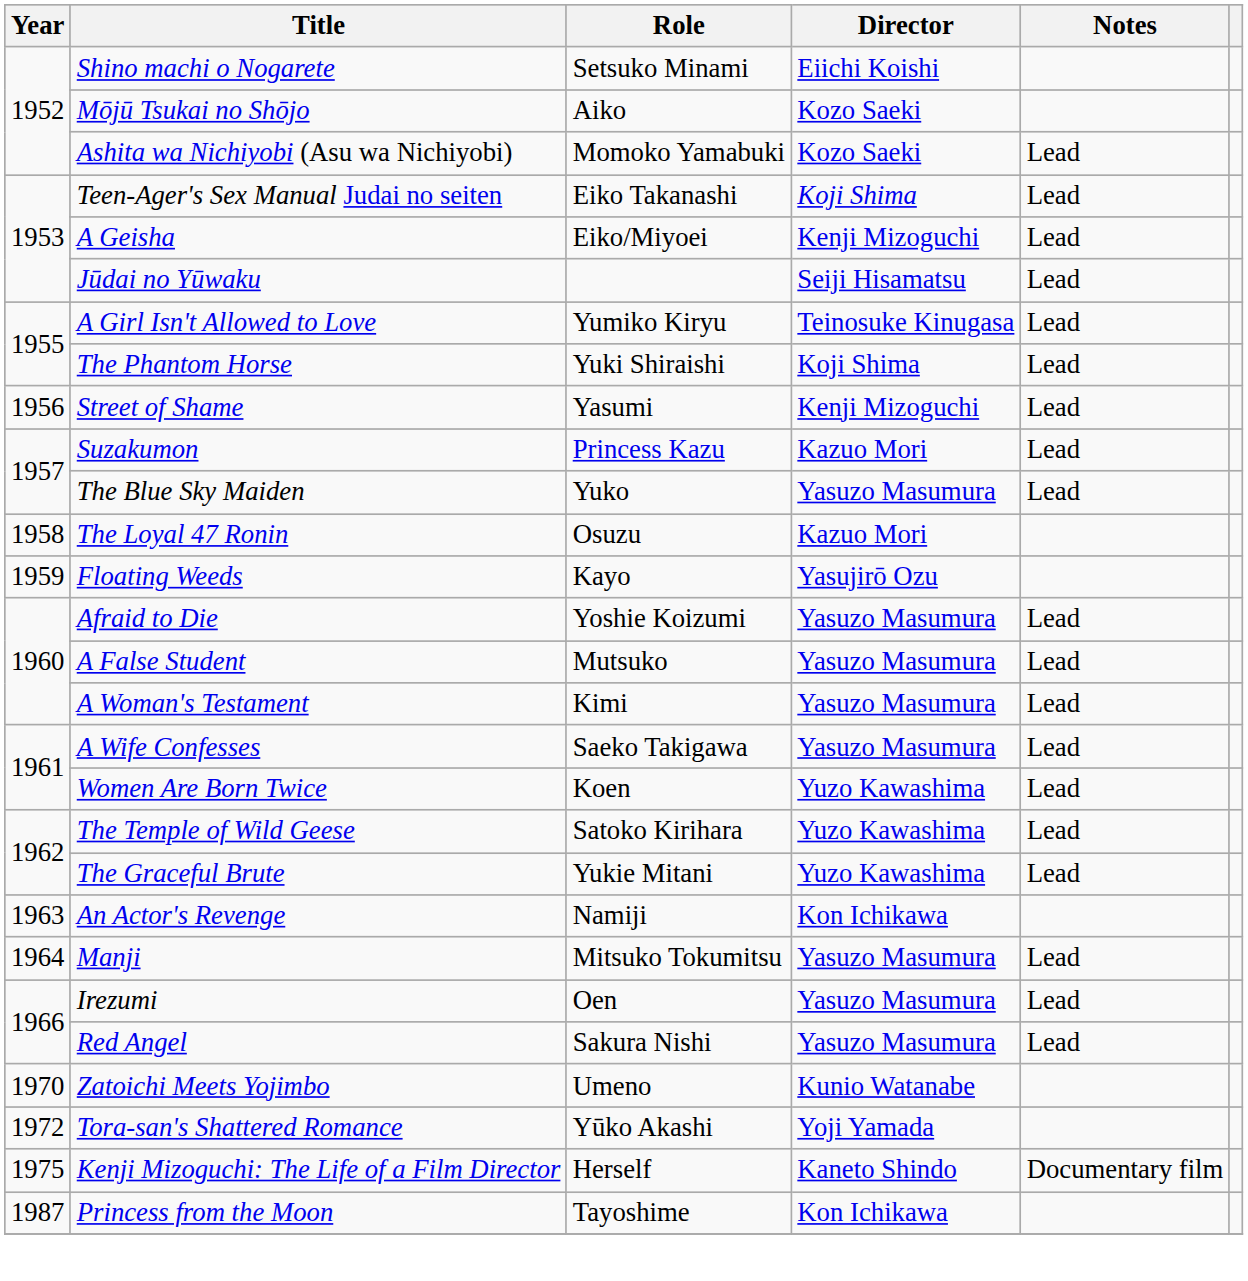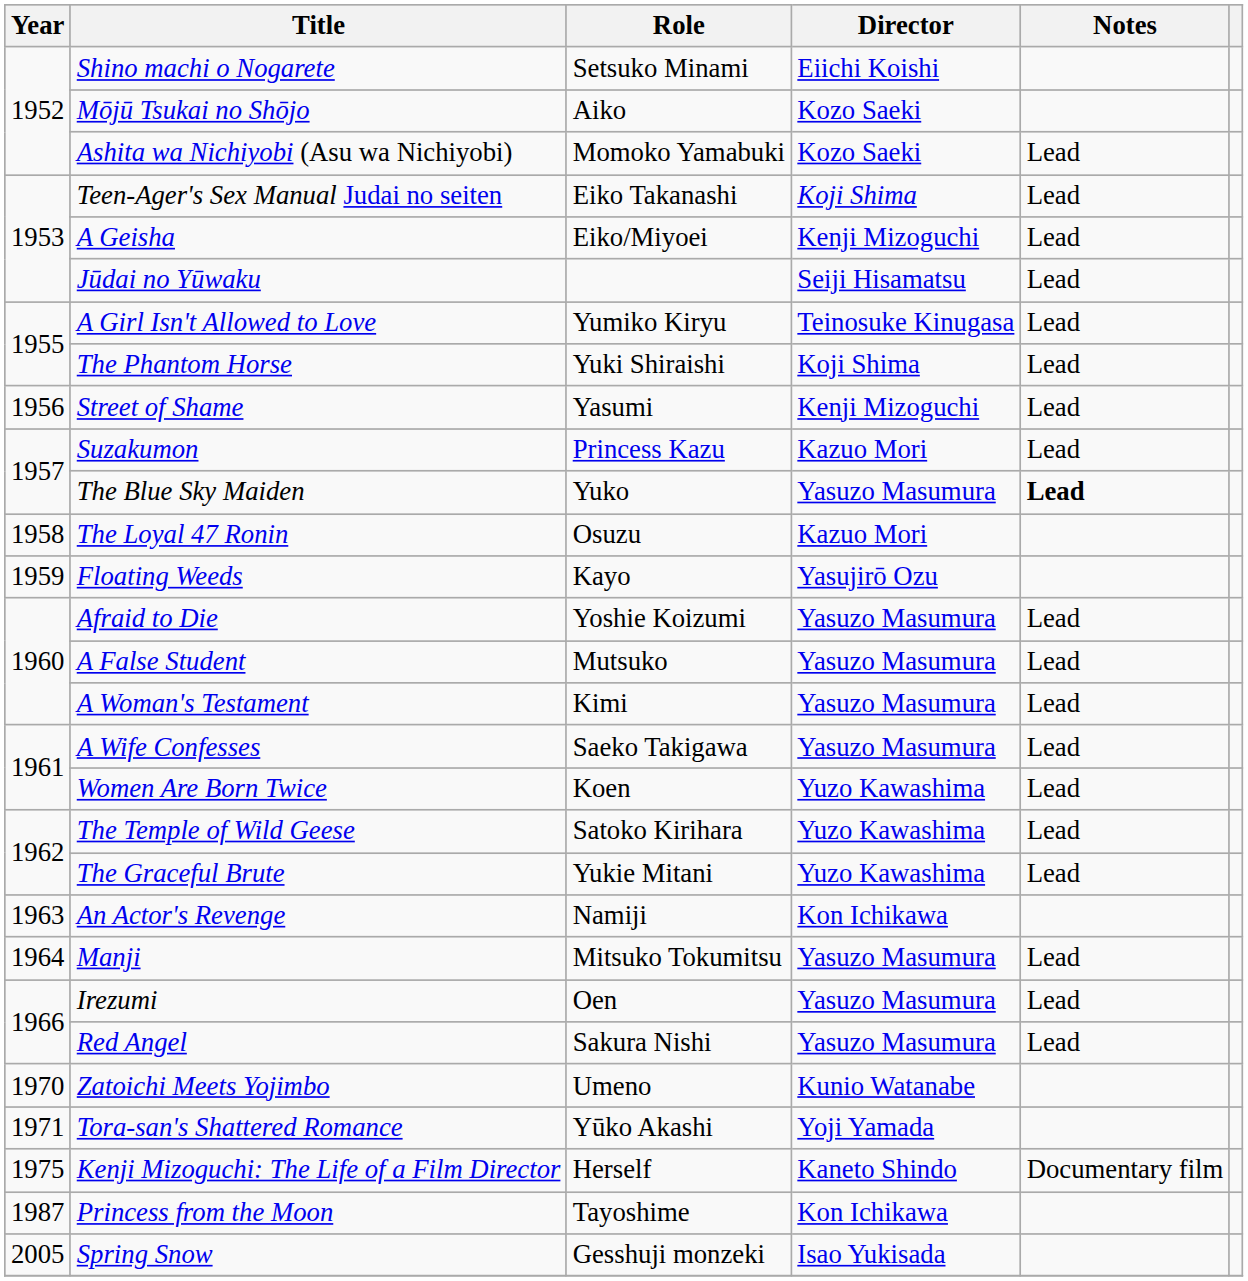 <table class="wikitable sortable">
 <tr>
 <th>Year</th>
 <th>Title</th>
 <th>Role</th>
 <th>Director</th>
 <th>Notes</th>
 <th class="unsortable"></th>
 </tr>
 <tr>
 <td rowspan=3>1952</td>
 <td><em><a href='#'>Shino machi o Nogarete</a></em></td>
 <td>Setsuko Minami</td>
 <td><a href='#'>Eiichi Koishi</a></td>
 <td></td>
 <td></td>
 </tr>
 <tr>
 <td><em><a href='#'>Mōjū Tsukai no Shōjo</a></em></td>
 <td>Aiko</td>
 <td><a href='#'>Kozo Saeki</a></td>
 <td></td>
 <td></td>
 </tr>
 <tr>
 <td><em><a href='#'>Ashita wa Nichiyobi</a></em> (Asu wa Nichiyobi)</td>
 <td>Momoko Yamabuki</td>
 <td><a href='#'>Kozo Saeki</a></td>
 <td>Lead</td>
 <td></td>
 </tr>
 <tr>
 <td rowspan=3>1953</td>
 <td><em>Teen-Ager's Sex Manual</em> <a href='#'>Judai no seiten</a></td>
 <td>Eiko Takanashi</td>
 <td><em><a href='#'>Koji Shima</a></em></td>
 <td>Lead</td>
 <td></td>
 </tr>
 <tr>
 <td><em><a href='#'>A Geisha</a></em></td>
 <td>Eiko/Miyoei</td>
 <td><a href='#'>Kenji Mizoguchi</a></td>
 <td>Lead</td>
 <td></td>
 </tr>
 <tr>
 <td><em><a href='#'>Jūdai no Yūwaku</a></em></td>
 <td></td>
 <td><a href='#'>Seiji Hisamatsu</a></td>
 <td>Lead</td>
 <td></td>
 </tr>
 <tr>
 <td rowspan=2>1955</td>
 <td><em><a href='#'>A Girl Isn't Allowed to Love</a></em></td>
 <td>Yumiko Kiryu</td>
 <td><a href='#'>Teinosuke Kinugasa</a></td>
 <td>Lead</td>
 <td></td>
 </tr>
 <tr>
 <td><em><a href='#'>The Phantom Horse</a></em></td>
 <td>Yuki Shiraishi</td>
 <td><a href='#'>Koji Shima</a></td>
 <td>Lead</td>
 <td></td>
 </tr>
 <tr>
 <td>1956</td>
 <td><em><a href='#'>Street of Shame</a></em></td>
 <td>Yasumi</td>
 <td><a href='#'>Kenji Mizoguchi</a></td>
 <td>Lead</td>
 <td></td>
 </tr>
 <tr>
 <td rowspan=2>1957</td>
 <td><em><a href='#'>Suzakumon</a></em></td>
 <td><a href='#'>Princess Kazu</a></td>
 <td><a href='#'>Kazuo Mori</a></td>
 <td>Lead</td>
 <td></td>
 </tr>
 <tr>
 <td><em>The Blue Sky Maiden</em></td>
 <td>Yuko</td>
 <td><a href='#'>Yasuzo Masumura</a></td>
-<td>Lead</td>
+<td><strong>Lead</strong></td>
 <td></td>
 </tr>
 <tr>
 <td>1958</td>
 <td><em><a href='#'>The Loyal 47 Ronin</a></em></td>
 <td>Osuzu</td>
 <td><a href='#'>Kazuo Mori</a></td>
 <td></td>
 <td></td>
 </tr>
 <tr>
 <td>1959</td>
 <td><em><a href='#'>Floating Weeds</a></em></td>
 <td>Kayo</td>
 <td><a href='#'>Yasujirō Ozu</a></td>
 <td></td>
 <td></td>
 </tr>
 <tr>
 <td rowspan=3>1960</td>
 <td><em><a href='#'>Afraid to Die</a></em></td>
 <td>Yoshie Koizumi</td>
 <td><a href='#'>Yasuzo Masumura</a></td>
 <td>Lead</td>
 <td></td>
 </tr>
 <tr>
 <td><em><a href='#'>A False Student</a></em></td>
 <td>Mutsuko</td>
 <td><a href='#'>Yasuzo Masumura</a></td>
 <td>Lead</td>
 <td></td>
 </tr>
 <tr>
 <td><em><a href='#'>A Woman's Testament</a></em></td>
 <td>Kimi</td>
 <td><a href='#'>Yasuzo Masumura</a></td>
 <td>Lead</td>
 <td></td>
 </tr>
 <tr>
 <td rowspan=2>1961</td>
 <td><em><a href='#'>A Wife Confesses</a></em></td>
 <td>Saeko Takigawa</td>
 <td><a href='#'>Yasuzo Masumura</a></td>
 <td>Lead</td>
 <td></td>
 </tr>
 <tr>
 <td><em><a href='#'>Women Are Born Twice</a></em></td>
 <td>Koen</td>
 <td><a href='#'>Yuzo Kawashima</a></td>
 <td>Lead</td>
 <td></td>
 </tr>
 <tr>
 <td rowspan=2>1962</td>
 <td><em><a href='#'>The Temple of Wild Geese</a></em></td>
 <td>Satoko Kirihara</td>
 <td><a href='#'>Yuzo Kawashima</a></td>
 <td>Lead</td>
 <td></td>
 </tr>
 <tr>
 <td><em><a href='#'>The Graceful Brute </a></em></td>
 <td>Yukie Mitani</td>
 <td><a href='#'>Yuzo Kawashima</a></td>
 <td>Lead</td>
 <td></td>
 </tr>
 <tr>
 <td>1963</td>
 <td><em><a href='#'>An Actor's Revenge</a></em></td>
 <td>Namiji</td>
 <td><a href='#'>Kon Ichikawa</a></td>
 <td></td>
 <td></td>
 </tr>
 <tr>
 <td>1964</td>
 <td><em><a href='#'>Manji</a></em></td>
 <td>Mitsuko Tokumitsu</td>
 <td><a href='#'>Yasuzo Masumura</a></td>
 <td>Lead</td>
 <td></td>
 </tr>
 <tr>
 <td rowspan=2>1966</td>
 <td><em>Irezumi</em></td>
 <td>Oen</td>
 <td><a href='#'>Yasuzo Masumura</a></td>
 <td>Lead</td>
 <td></td>
 </tr>
 <tr>
 <td><em><a href='#'>Red Angel</a></em></td>
 <td>Sakura Nishi</td>
 <td><a href='#'>Yasuzo Masumura</a></td>
 <td>Lead</td>
 <td></td>
 </tr>
 <tr>
 <td>1970</td>
 <td><em><a href='#'>Zatoichi Meets Yojimbo</a></em></td>
 <td>Umeno</td>
 <td><a href='#'>Kunio Watanabe</a></td>
 <td></td>
 <td></td>
 </tr>
 <tr>
-<td>1972</td>
+<td>1971</td>
 <td><em><a href='#'>Tora-san's Shattered Romance</a></em></td>
 <td>Yūko Akashi</td>
 <td><a href='#'>Yoji Yamada</a></td>
 <td></td>
 <td></td>
 </tr>
 <tr>
 <td>1975</td>
 <td><em><a href='#'>Kenji Mizoguchi: The Life of a Film Director</a></em></td>
 <td>Herself</td>
 <td><a href='#'>Kaneto Shindo</a></td>
 <td>Documentary film</td>
 <td></td>
 </tr>
 <tr>
 <td>1987</td>
 <td><em><a href='#'>Princess from the Moon</a></em></td>
 <td>Tayoshime</td>
 <td><a href='#'>Kon Ichikawa</a></td>
 <td></td>
 <td></td>
 </tr>
 <tr>
+<td>2005</td>
+<td><em><a href='#'>Spring Snow</a></em></td>
+<td>Gesshuji monzeki</td>
+<td><a href='#'>Isao Yukisada</a></td>
+<td></td>
+<td></td>
+</tr>
+<tr>
 </tr>
 </table>
